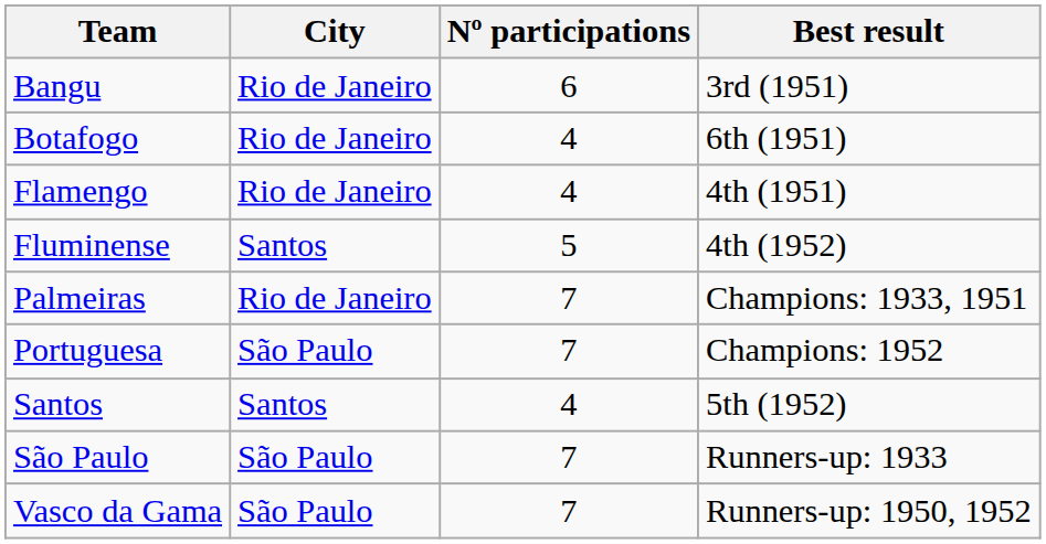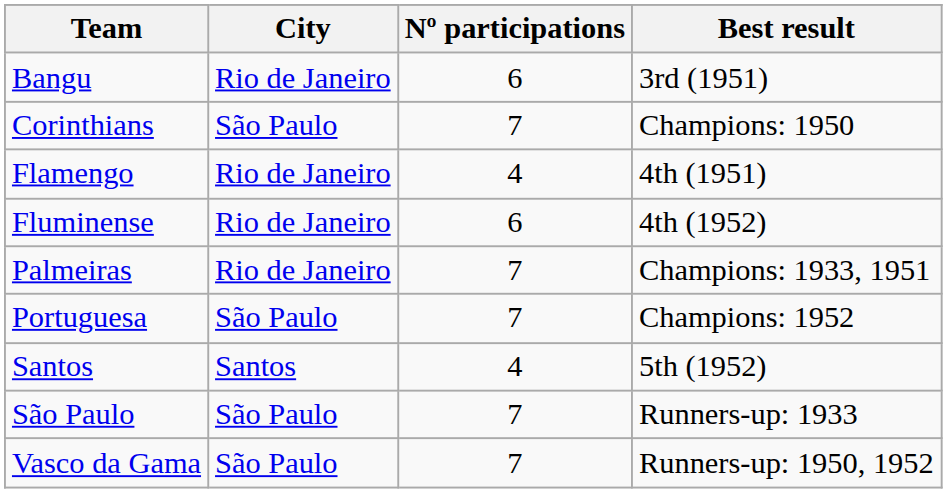 <table class="wikitable sortable">
 <tr>
 <th>Team</th>
 <th>City</th>
 <th>Nº participations</th>
 <th>Best result</th>
 </tr>
 <tr>
 <td><a href='#'>Bangu</a></td>
 <td> <a href='#'>Rio de Janeiro</a></td>
 <td align=center>6</td>
 <td>3rd (1951)</td>
 </tr>
 <tr>
-<td><a href='#'>Botafogo</a></td>
-<td> <a href='#'>Rio de Janeiro</a></td>
-<td align=center>4</td>
-<td>6th (1951)</td>
+<td><a href='#'>Corinthians</a></td>
+<td> <a href='#'>São Paulo</a></td>
+<td align=center>7</td>
+<td>Champions: 1950</td>
 </tr>
 <tr>
 <td><a href='#'>Flamengo</a></td>
 <td> <a href='#'>Rio de Janeiro</a></td>
 <td align=center>4</td>
 <td>4th (1951)</td>
 </tr>
 <tr>
 <td><a href='#'>Fluminense</a></td>
-<td> <a href='#'>Santos</a></td>
-<td align=center>5</td>
+<td> <a href='#'>Rio de Janeiro</a></td>
+<td align=center>6</td>
 <td>4th (1952)</td>
 </tr>
 <tr>
 <td><a href='#'>Palmeiras</a></td>
 <td> <a href='#'>Rio de Janeiro</a></td>
 <td align=center>7</td>
 <td>Champions: 1933, 1951</td>
 </tr>
 <tr>
 <td><a href='#'>Portuguesa</a></td>
 <td> <a href='#'>São Paulo</a></td>
 <td align=center>7</td>
 <td>Champions: 1952</td>
 </tr>
 <tr>
 <td><a href='#'>Santos</a></td>
 <td> <a href='#'>Santos</a></td>
 <td align=center>4</td>
 <td>5th (1952)</td>
 </tr>
 <tr>
 <td><a href='#'>São Paulo</a></td>
 <td> <a href='#'>São Paulo</a></td>
 <td align=center>7</td>
 <td>Runners-up: 1933</td>
 </tr>
 <tr>
 <td><a href='#'>Vasco da Gama</a></td>
 <td> <a href='#'>São Paulo</a></td>
 <td align=center>7</td>
 <td>Runners-up: 1950, 1952</td>
 </tr>
 </table>
